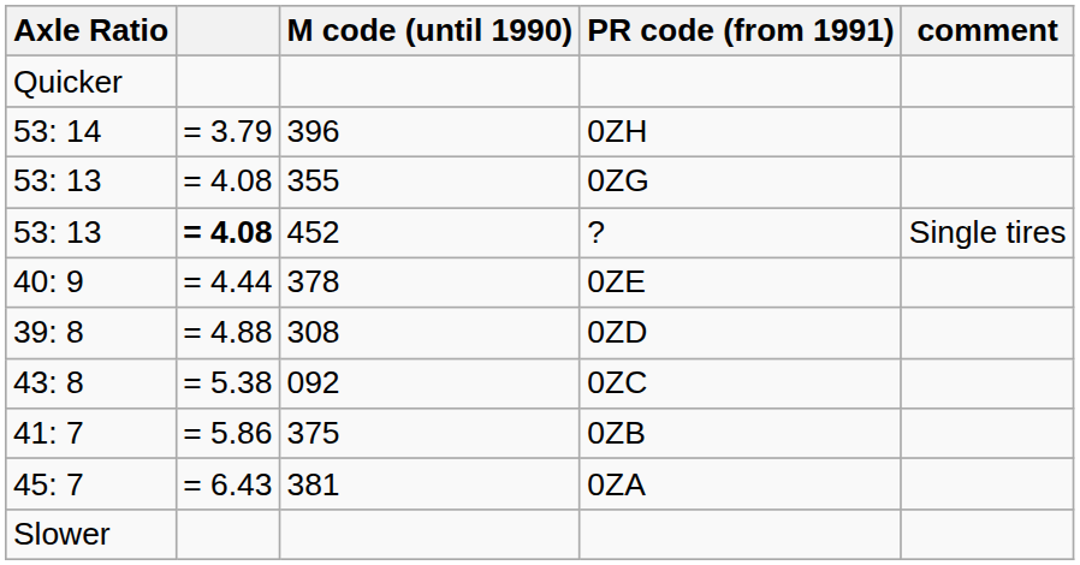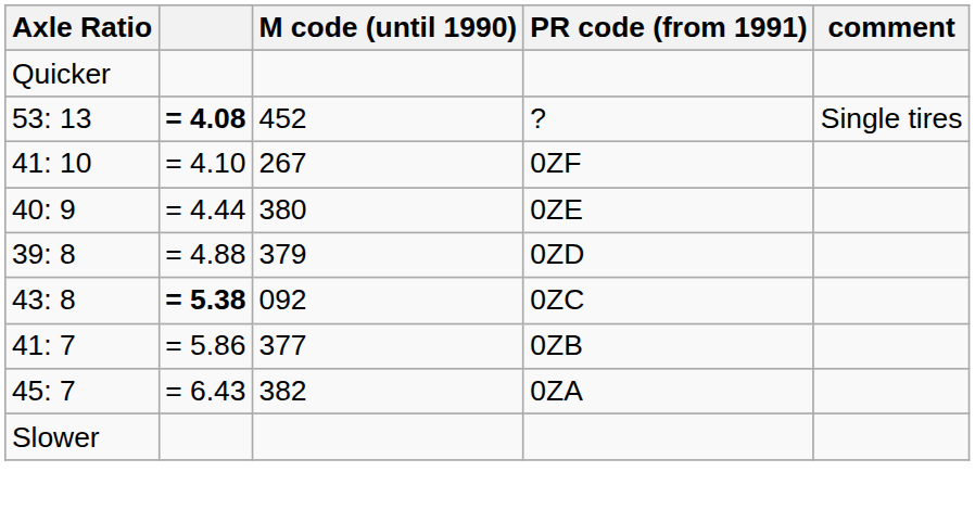 <table class="wikitable">
 <tr>
 <th>Axle Ratio</th>
 <th></th>
 <th>M code (until 1990)</th>
 <th>PR code (from 1991)</th>
 <th>comment</th>
 </tr>
 <tr>
 <td>Quicker</td>
 <td></td>
 <td></td>
 <td></td>
 <td></td>
 </tr>
 <tr>
-<td>53: 14</td>
-<td>= 3.79</td>
-<td>396</td>
-<td>0ZH</td>
-<td></td>
-</tr>
-<tr>
-<td>53: 13</td>
-<td>= 4.08</td>
-<td>355</td>
-<td>0ZG</td>
-<td></td>
-</tr>
-<tr>
 <td>53: 13</td>
 <td><strong>= 4.08</strong></td>
 <td>452</td>
 <td>?</td>
 <td>Single tires</td>
 </tr>
 <tr>
+<td>41: 10</td>
+<td>= 4.10</td>
+<td>267</td>
+<td>0ZF</td>
+<td></td>
+</tr>
+<tr>
 <td>40: 9</td>
 <td>= 4.44</td>
-<td>378</td>
+<td>380</td>
 <td>0ZE</td>
 <td></td>
 </tr>
 <tr>
 <td>39: 8</td>
 <td>= 4.88</td>
-<td>308</td>
+<td>379</td>
 <td>0ZD</td>
 <td></td>
 </tr>
 <tr>
 <td>43: 8</td>
-<td>= 5.38</td>
+<td><strong>= 5.38</strong></td>
 <td>092</td>
 <td>0ZC</td>
 <td></td>
 </tr>
 <tr>
 <td>41: 7</td>
 <td>= 5.86</td>
-<td>375</td>
+<td>377</td>
 <td>0ZB</td>
 <td></td>
 </tr>
 <tr>
 <td>45: 7</td>
 <td>= 6.43</td>
-<td>381</td>
+<td>382</td>
 <td>0ZA</td>
 <td></td>
 </tr>
 <tr>
 <td>Slower</td>
 <td></td>
 <td></td>
 <td></td>
 <td></td>
 </tr>
 </table>
